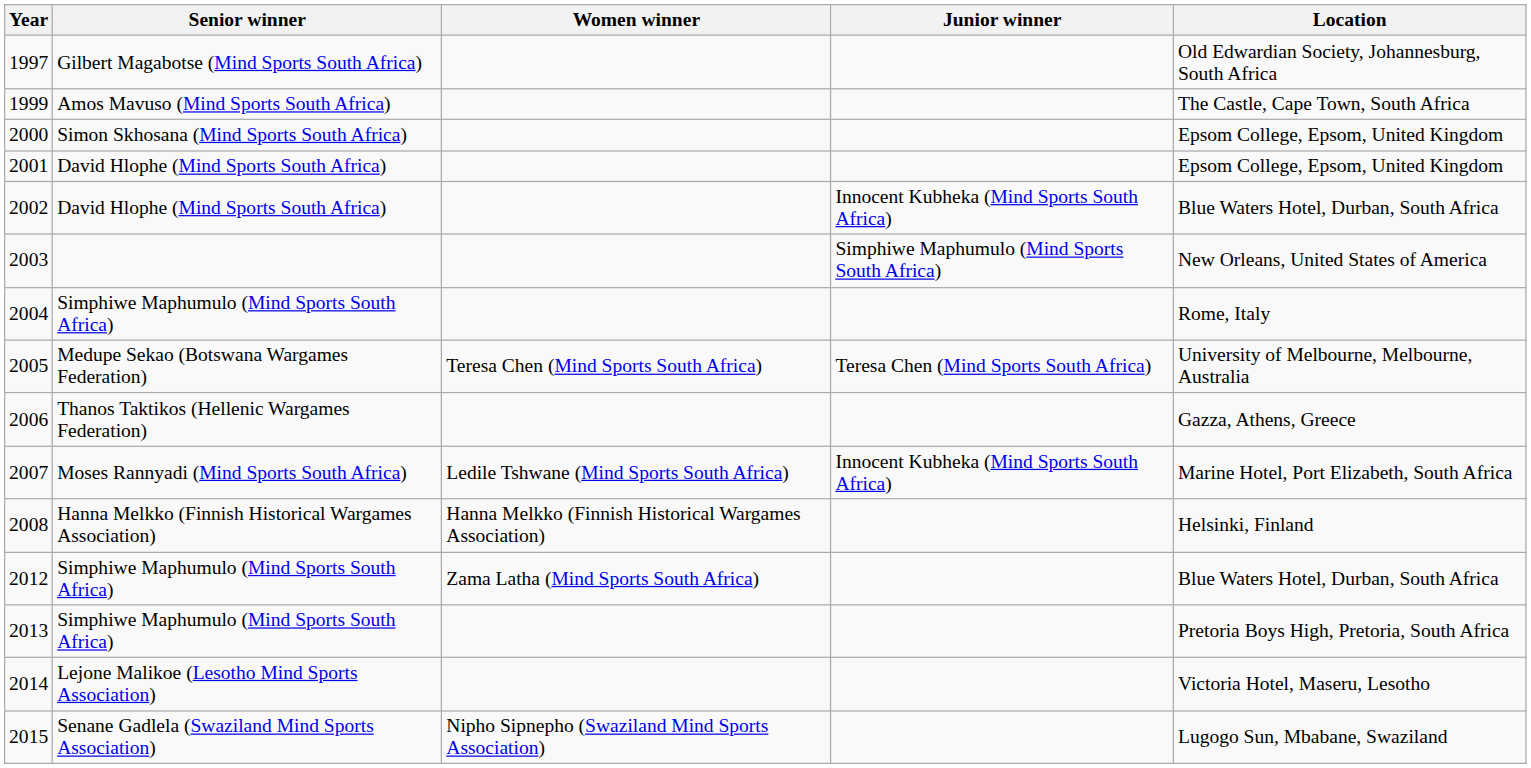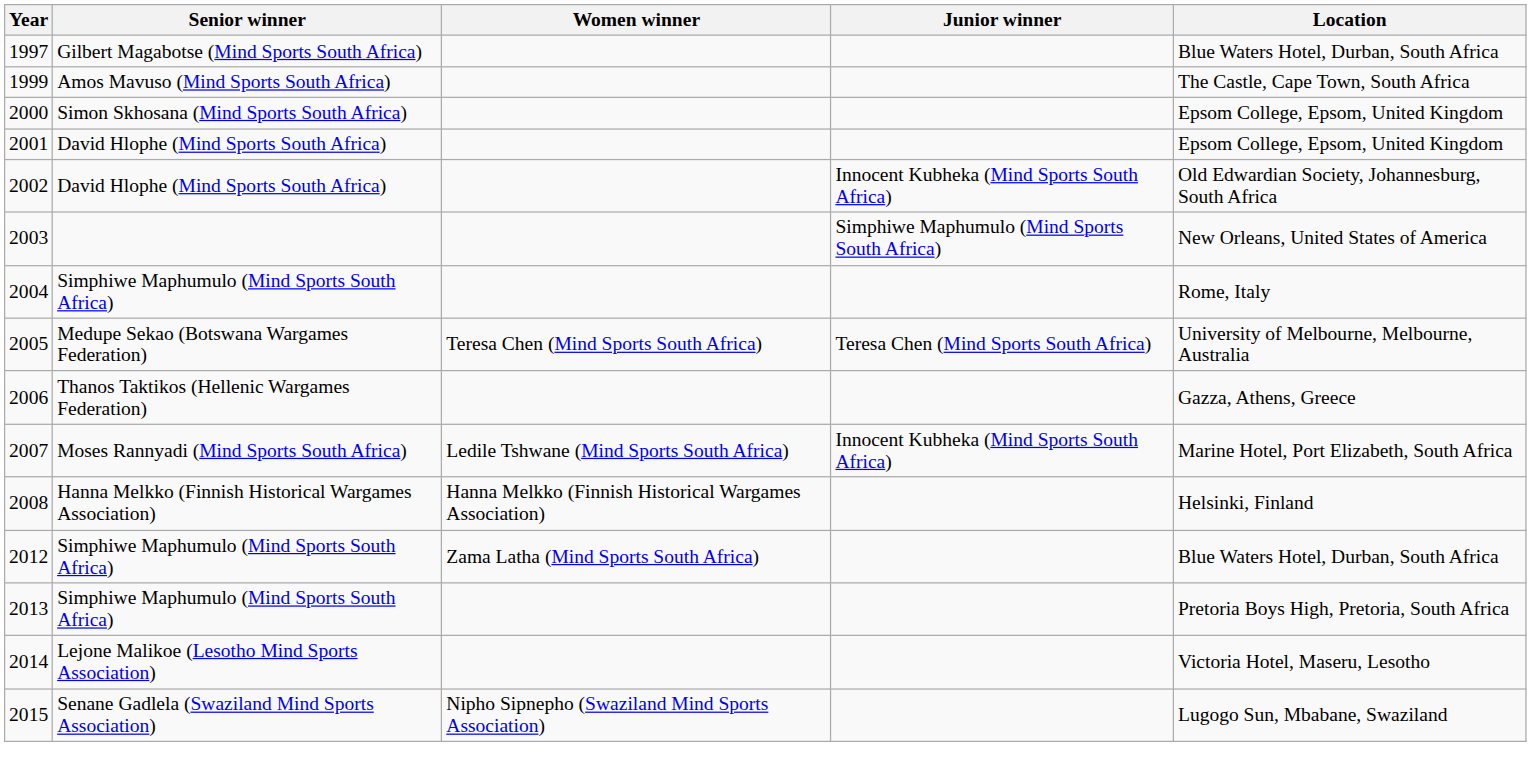 <table class="wikitable">
 <tr>
 <th>Year</th>
 <th>Senior winner</th>
 <th>Women winner</th>
 <th>Junior winner</th>
 <th>Location</th>
 </tr>
 <tr>
 <td>1997</td>
 <td>Gilbert Magabotse (<a href='#'>Mind Sports South Africa</a>)</td>
 <td></td>
 <td></td>
-<td>Old Edwardian Society, Johannesburg, South Africa</td>
+<td>Blue Waters Hotel, Durban, South Africa</td>
 </tr>
 <tr>
 <td>1999</td>
 <td>Amos Mavuso (<a href='#'>Mind Sports South Africa</a>)</td>
 <td></td>
 <td></td>
 <td>The Castle, Cape Town, South Africa</td>
 </tr>
 <tr>
 <td>2000</td>
 <td>Simon Skhosana (<a href='#'>Mind Sports South Africa</a>)</td>
 <td></td>
 <td></td>
 <td>Epsom College, Epsom, United Kingdom</td>
 </tr>
 <tr>
 <td>2001</td>
 <td>David Hlophe (<a href='#'>Mind Sports South Africa</a>)</td>
 <td></td>
 <td></td>
 <td>Epsom College, Epsom, United Kingdom</td>
 </tr>
 <tr>
 <td>2002</td>
 <td>David Hlophe (<a href='#'>Mind Sports South Africa</a>)</td>
 <td></td>
 <td>Innocent Kubheka (<a href='#'>Mind Sports South Africa</a>)</td>
-<td>Blue Waters Hotel, Durban, South Africa</td>
+<td>Old Edwardian Society, Johannesburg, South Africa</td>
 </tr>
 <tr>
 <td>2003</td>
 <td></td>
 <td></td>
 <td>Simphiwe Maphumulo (<a href='#'>Mind Sports South Africa</a>)</td>
 <td>New Orleans, United States of America</td>
 </tr>
 <tr>
 <td>2004</td>
 <td>Simphiwe Maphumulo (<a href='#'>Mind Sports South Africa</a>)</td>
 <td></td>
 <td></td>
 <td>Rome, Italy</td>
 </tr>
 <tr>
 <td>2005</td>
 <td>Medupe Sekao (Botswana Wargames Federation)</td>
 <td>Teresa Chen (<a href='#'>Mind Sports South Africa</a>)</td>
 <td>Teresa Chen (<a href='#'>Mind Sports South Africa</a>)</td>
 <td>University of Melbourne, Melbourne, Australia</td>
 </tr>
 <tr>
 <td>2006</td>
 <td>Thanos Taktikos (Hellenic Wargames Federation)</td>
 <td></td>
 <td></td>
 <td>Gazza, Athens, Greece</td>
 </tr>
 <tr>
 <td>2007</td>
 <td>Moses Rannyadi (<a href='#'>Mind Sports South Africa</a>)</td>
 <td>Ledile Tshwane (<a href='#'>Mind Sports South Africa</a>)</td>
 <td>Innocent Kubheka (<a href='#'>Mind Sports South Africa</a>)</td>
 <td>Marine Hotel, Port Elizabeth, South Africa</td>
 </tr>
 <tr>
 <td>2008</td>
 <td>Hanna Melkko (Finnish Historical Wargames Association)</td>
 <td>Hanna Melkko (Finnish Historical Wargames Association)</td>
 <td></td>
 <td>Helsinki, Finland</td>
 </tr>
 <tr>
 <td>2012</td>
 <td>Simphiwe Maphumulo (<a href='#'>Mind Sports South Africa</a>)</td>
 <td>Zama Latha (<a href='#'>Mind Sports South Africa</a>)</td>
 <td></td>
 <td>Blue Waters Hotel, Durban, South Africa</td>
 </tr>
 <tr>
 <td>2013</td>
 <td>Simphiwe Maphumulo (<a href='#'>Mind Sports South Africa</a>)</td>
 <td></td>
 <td></td>
 <td>Pretoria Boys High, Pretoria, South Africa</td>
 </tr>
 <tr>
 <td>2014</td>
 <td>Lejone Malikoe (<a href='#'>Lesotho Mind Sports Association</a>)</td>
 <td></td>
 <td></td>
 <td>Victoria Hotel, Maseru, Lesotho</td>
 </tr>
 <tr>
 <td>2015</td>
 <td>Senane Gadlela (<a href='#'>Swaziland Mind Sports Association</a>)</td>
 <td>Nipho Sipnepho (<a href='#'>Swaziland Mind Sports Association</a>)</td>
 <td></td>
 <td>Lugogo Sun, Mbabane, Swaziland</td>
 </tr>
 <tr>
 </tr>
 </table>
